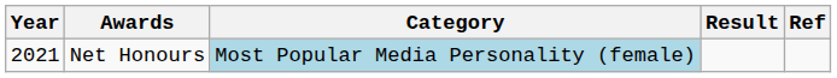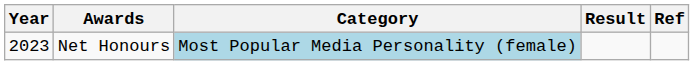 <table class="wikitable">
 <tr>
 <th>Year</th>
 <th>Awards</th>
 <th>Category</th>
 <th>Result</th>
 <th>Ref</th>
 </tr>
 <tr>
-<td>2021</td>
+<td>2023</td>
 <td>Net Honours</td>
 <td style="background: lightblue;">Most Popular Media Personality (female)</td>
 <td></td>
 <td></td>
 </tr>
 </table>
